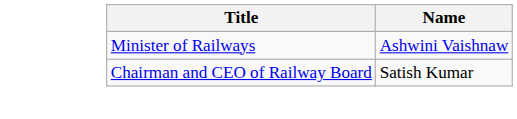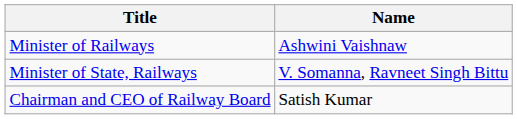 <table class="wikitable" style="float:right; margin-left:1em">
 <tr>
 <th>Title</th>
 <th>Name</th>
 </tr>
 <tr>
 <td><a href='#'>Minister of Railways</a></td>
 <td><a href='#'>Ashwini Vaishnaw</a></td>
 </tr>
 <tr>
+<td><a href='#'>Minister of State, Railways</a></td>
+<td><a href='#'>V. Somanna</a>, <a href='#'>Ravneet Singh Bittu</a></td>
+</tr>
+<tr>
 <td><a href='#'>Chairman and CEO of Railway Board</a></td>
 <td>Satish Kumar</td>
 </tr>
 </table>
